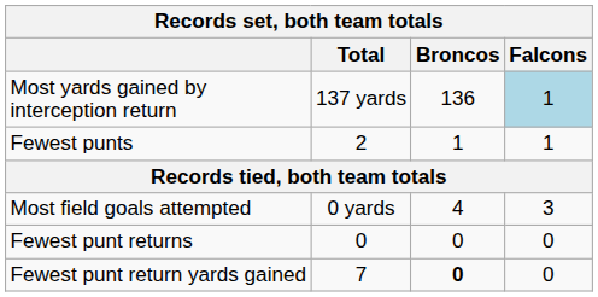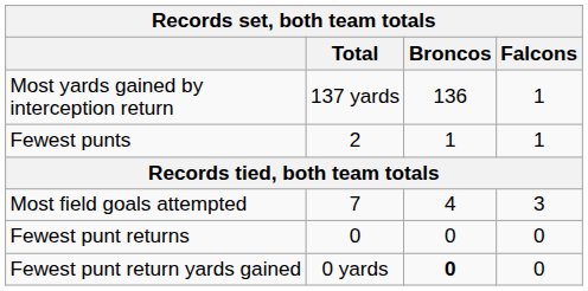 <table class="wikitable">
 <tr>
 <th colspan=4>Records set, both team totals</th>
 </tr>
 <tr>
 <th></th>
 <th>Total</th>
 <th>Broncos</th>
 <th>Falcons</th>
 </tr>
 <tr align=center>
 <td align=left>Most yards gained by<br>interception return</td>
 <td>137 yards</td>
 <td>136</td>
-<td style="background: lightblue;">1</td>
+<td>1</td>
 </tr>
 <tr align=center>
 <td align=left>Fewest punts</td>
 <td>2</td>
 <td>1</td>
 <td>1</td>
 </tr>
 <tr>
 <th colspan=4>Records tied, both team totals</th>
 </tr>
 <tr align=center>
 <td align=left>Most field goals attempted</td>
-<td>0 yards</td>
+<td>7</td>
 <td>4</td>
 <td>3</td>
 </tr>
 <tr align=center>
 <td align=left>Fewest punt returns</td>
 <td>0</td>
 <td>0</td>
 <td>0</td>
 </tr>
 <tr align=center>
 <td align=left>Fewest punt return yards gained</td>
-<td>7</td>
+<td>0 yards</td>
 <td><strong>0</strong></td>
 <td>0</td>
 </tr>
 </table>
